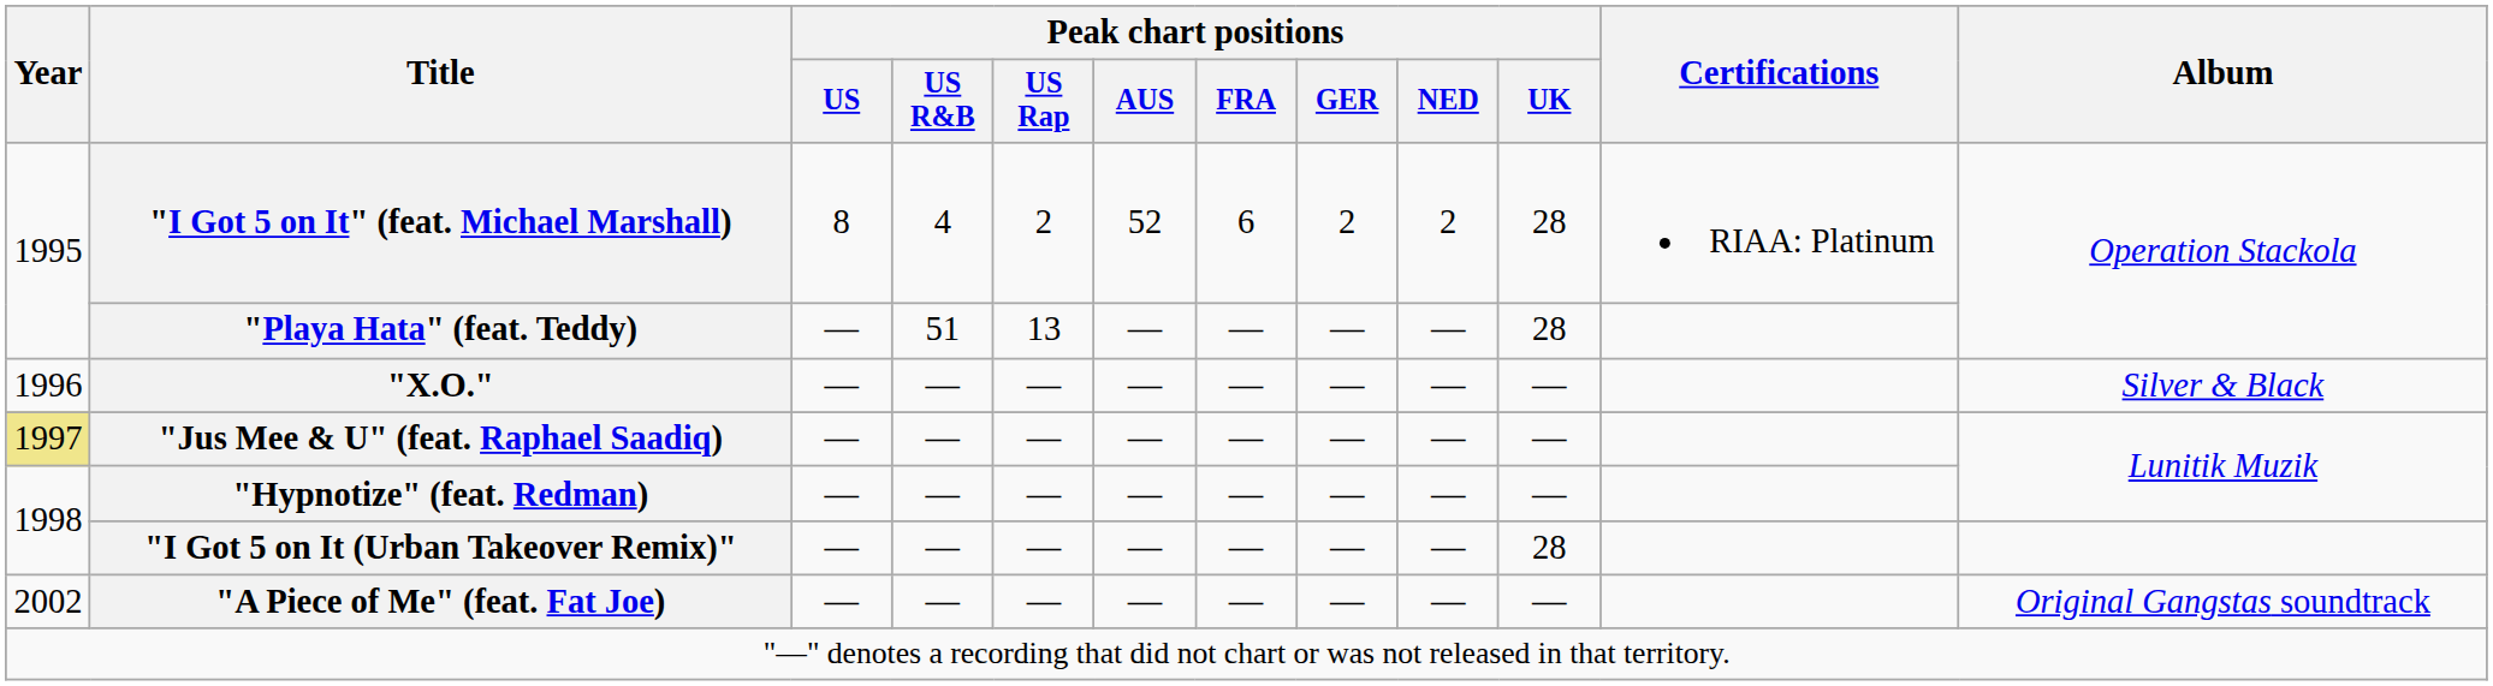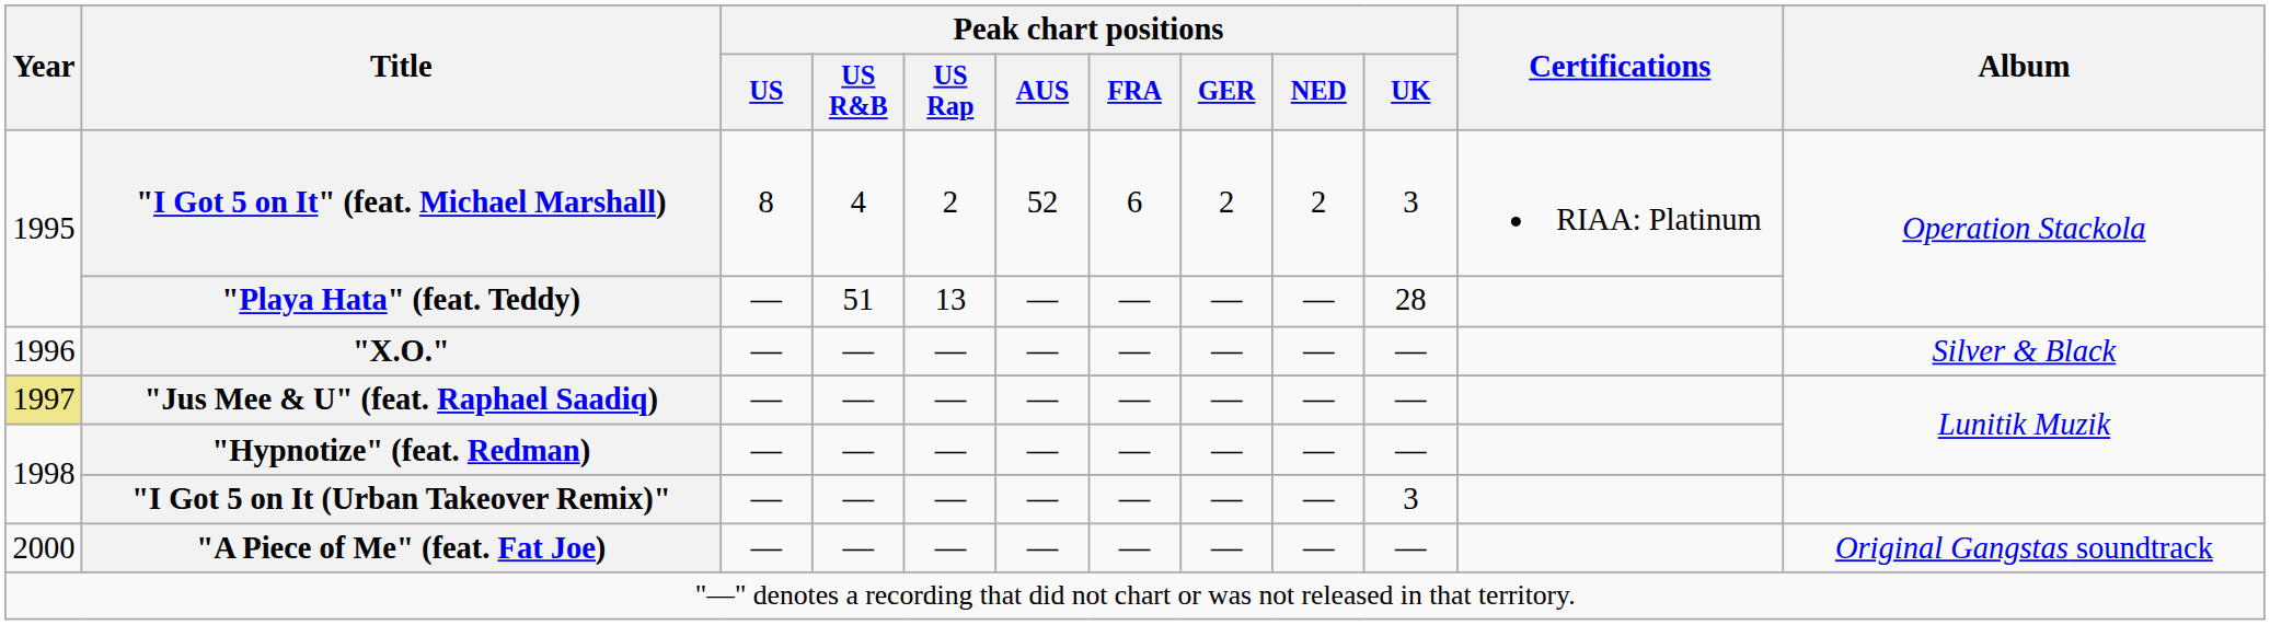 <table class="wikitable plainrowheaders" style="text-align:center;">
 <tr>
 <th scope="col" rowspan="2">Year</th>
 <th scope="col" rowspan="2" style="width:20em;">Title</th>
 <th scope="col" colspan="8">Peak chart positions</th>
 <th scope="col" rowspan="2" style="width:10em;"><a href='#'>Certifications</a></th>
 <th scope="col" rowspan="2" style="width:15em;">Album</th>
 </tr>
 <tr>
 <th style="width:3em;font-size:85%;"><a href='#'>US</a><br></th>
 <th style="width:3em;font-size:85%;"><a href='#'>US<br>R&B</a><br></th>
 <th style="width:3em;font-size:85%;"><a href='#'>US<br>Rap</a></th>
 <th style="width:3em;font-size:85%;"><a href='#'>AUS</a><br></th>
 <th style="width:3em;font-size:85%;"><a href='#'>FRA</a><br></th>
 <th style="width:3em;font-size:85%;"><a href='#'>GER</a><br></th>
 <th style="width:3em;font-size:85%;"><a href='#'>NED</a><br></th>
 <th style="width:3em;font-size:85%;"><a href='#'>UK</a><br></th>
 </tr>
 <tr>
 <td rowspan="2">1995</td>
 <th scope="row">"<a href='#'>I Got 5 on It</a>" <span>(feat. <a href='#'>Michael Marshall</a>)</span></th>
 <td>8</td>
 <td>4</td>
 <td>2</td>
 <td>52</td>
 <td>6</td>
 <td>2</td>
 <td>2</td>
-<td>28</td>
+<td>3</td>
 <td><br><ul><li>RIAA: Platinum</li></ul></td>
 <td rowspan="2"><em><a href='#'>Operation Stackola</a></em></td>
 </tr>
 <tr>
 <th scope="row">"<a href='#'>Playa Hata</a>" <span>(feat. Teddy)</span></th>
 <td>—</td>
 <td>51</td>
 <td>13</td>
 <td>—</td>
 <td>—</td>
 <td>—</td>
 <td>—</td>
 <td>28</td>
 </tr>
 <tr>
 <td>1996</td>
 <th scope="row">"X.O."</th>
 <td>—</td>
 <td>—</td>
 <td>—</td>
 <td>—</td>
 <td>—</td>
 <td>—</td>
 <td>—</td>
 <td>—</td>
 <td></td>
 <td><em><a href='#'>Silver & Black</a></em></td>
 </tr>
 <tr>
 <td style="background: khaki;">1997</td>
 <th scope="row">"Jus Mee & U" <span>(feat. <a href='#'>Raphael Saadiq</a>)</span></th>
 <td>—</td>
 <td>—</td>
 <td>—</td>
 <td>—</td>
 <td>—</td>
 <td>—</td>
 <td>—</td>
 <td>—</td>
 <td></td>
 <td rowspan="2"><em><a href='#'>Lunitik Muzik</a></em></td>
 </tr>
 <tr>
 <td rowspan="2">1998</td>
 <th scope="row">"Hypnotize" <span>(feat. <a href='#'>Redman</a>)</span></th>
 <td>—</td>
 <td>—</td>
 <td>—</td>
 <td>—</td>
 <td>—</td>
 <td>—</td>
 <td>—</td>
 <td>—</td>
 <td></td>
 </tr>
 <tr>
 <th scope="row">"I Got 5 on It (Urban Takeover Remix)"</th>
 <td>—</td>
 <td>—</td>
 <td>—</td>
 <td>—</td>
 <td>—</td>
 <td>—</td>
 <td>—</td>
-<td>28</td>
+<td>3</td>
 <td></td>
 <td></td>
 </tr>
 <tr>
-<td>2002</td>
+<td>2000</td>
 <th scope="row">"A Piece of Me" <span>(feat. <a href='#'>Fat Joe</a>)</span></th>
 <td>—</td>
 <td>—</td>
 <td>—</td>
 <td>—</td>
 <td>—</td>
 <td>—</td>
 <td>—</td>
 <td>—</td>
 <td></td>
 <td><a href='#'><em>Original Gangstas</em> soundtrack</a></td>
 </tr>
 <tr>
 <td colspan="14" style="font-size:90%">"—" denotes a recording that did not chart or was not released in that territory.</td>
 </tr>
 </table>
